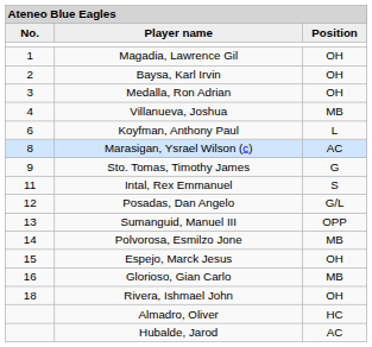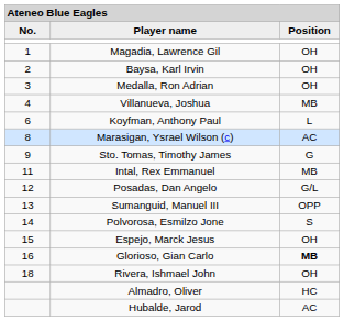 <table class='wikitable mw-collapsible mw-collapsed' style='text-align: center; width: 500px; border: none;'>
 <tr>
 <th style="background:#D4D4D4; text-align:left;" colspan=3> Ateneo Blue Eagles</th>
 </tr>
 <tr style="background:#EEEEEE; font-weight:bold;">
 <td width=10%>No.</td>
 <td width=50%>Player name</td>
 <td width=10%>Position</td>
 </tr>
 <tr style="background:#FFFFFF;">
 <td colspan=3 align=center></td>
 </tr>
 <tr>
 <td align=center>1</td>
 <td>Magadia, Lawrence Gil</td>
 <td align=center>OH</td>
 </tr>
 <tr>
 <td align=center>2</td>
 <td>Baysa, Karl Irvin</td>
 <td align=center>OH</td>
 </tr>
 <tr>
 <td align=center>3</td>
 <td>Medalla, Ron Adrian</td>
 <td align=center>OH</td>
 </tr>
 <tr>
 <td align=center>4</td>
 <td>Villanueva, Joshua</td>
 <td align=center>MB</td>
 </tr>
 <tr>
 <td align=center>6</td>
 <td>Koyfman, Anthony Paul</td>
 <td align=center>L</td>
 </tr>
 <tr style="background:#D0E6FF;">
 <td align=center>8</td>
 <td>Marasigan, Ysrael Wilson (<a href='#'>c</a>)</td>
 <td align=center>AC</td>
 </tr>
 <tr>
 <td align=center>9</td>
 <td>Sto. Tomas, Timothy James</td>
 <td align=center>G</td>
 </tr>
 <tr>
 <td align=center>11</td>
 <td>Intal, Rex Emmanuel</td>
-<td align=center>S</td>
+<td align=center>MB</td>
 </tr>
 <tr>
 <td align=center>12</td>
 <td>Posadas, Dan Angelo</td>
 <td align=center>G/L</td>
 </tr>
 <tr>
 <td align=center>13</td>
 <td>Sumanguid, Manuel III</td>
 <td align=center>OPP</td>
 </tr>
 <tr>
 <td align=center>14</td>
 <td>Polvorosa, Esmilzo Jone</td>
-<td align=center>MB</td>
+<td align=center>S</td>
 </tr>
 <tr>
 <td align=center>15</td>
 <td>Espejo, Marck Jesus</td>
 <td align=center>OH</td>
 </tr>
 <tr>
 <td align=center>16</td>
 <td>Glorioso, Gian Carlo</td>
-<td align=center>MB</td>
+<td align=center><strong>MB</strong></td>
 </tr>
 <tr>
 <td align=center>18</td>
 <td>Rivera, Ishmael John</td>
 <td align=center>OH</td>
 </tr>
 <tr>
 <td align=center></td>
 <td>Almadro, Oliver</td>
 <td align=center>HC</td>
 </tr>
 <tr>
 <td align=center></td>
 <td>Hubalde, Jarod</td>
 <td align=center>AC</td>
 </tr>
 <tr>
 </tr>
 </table>
